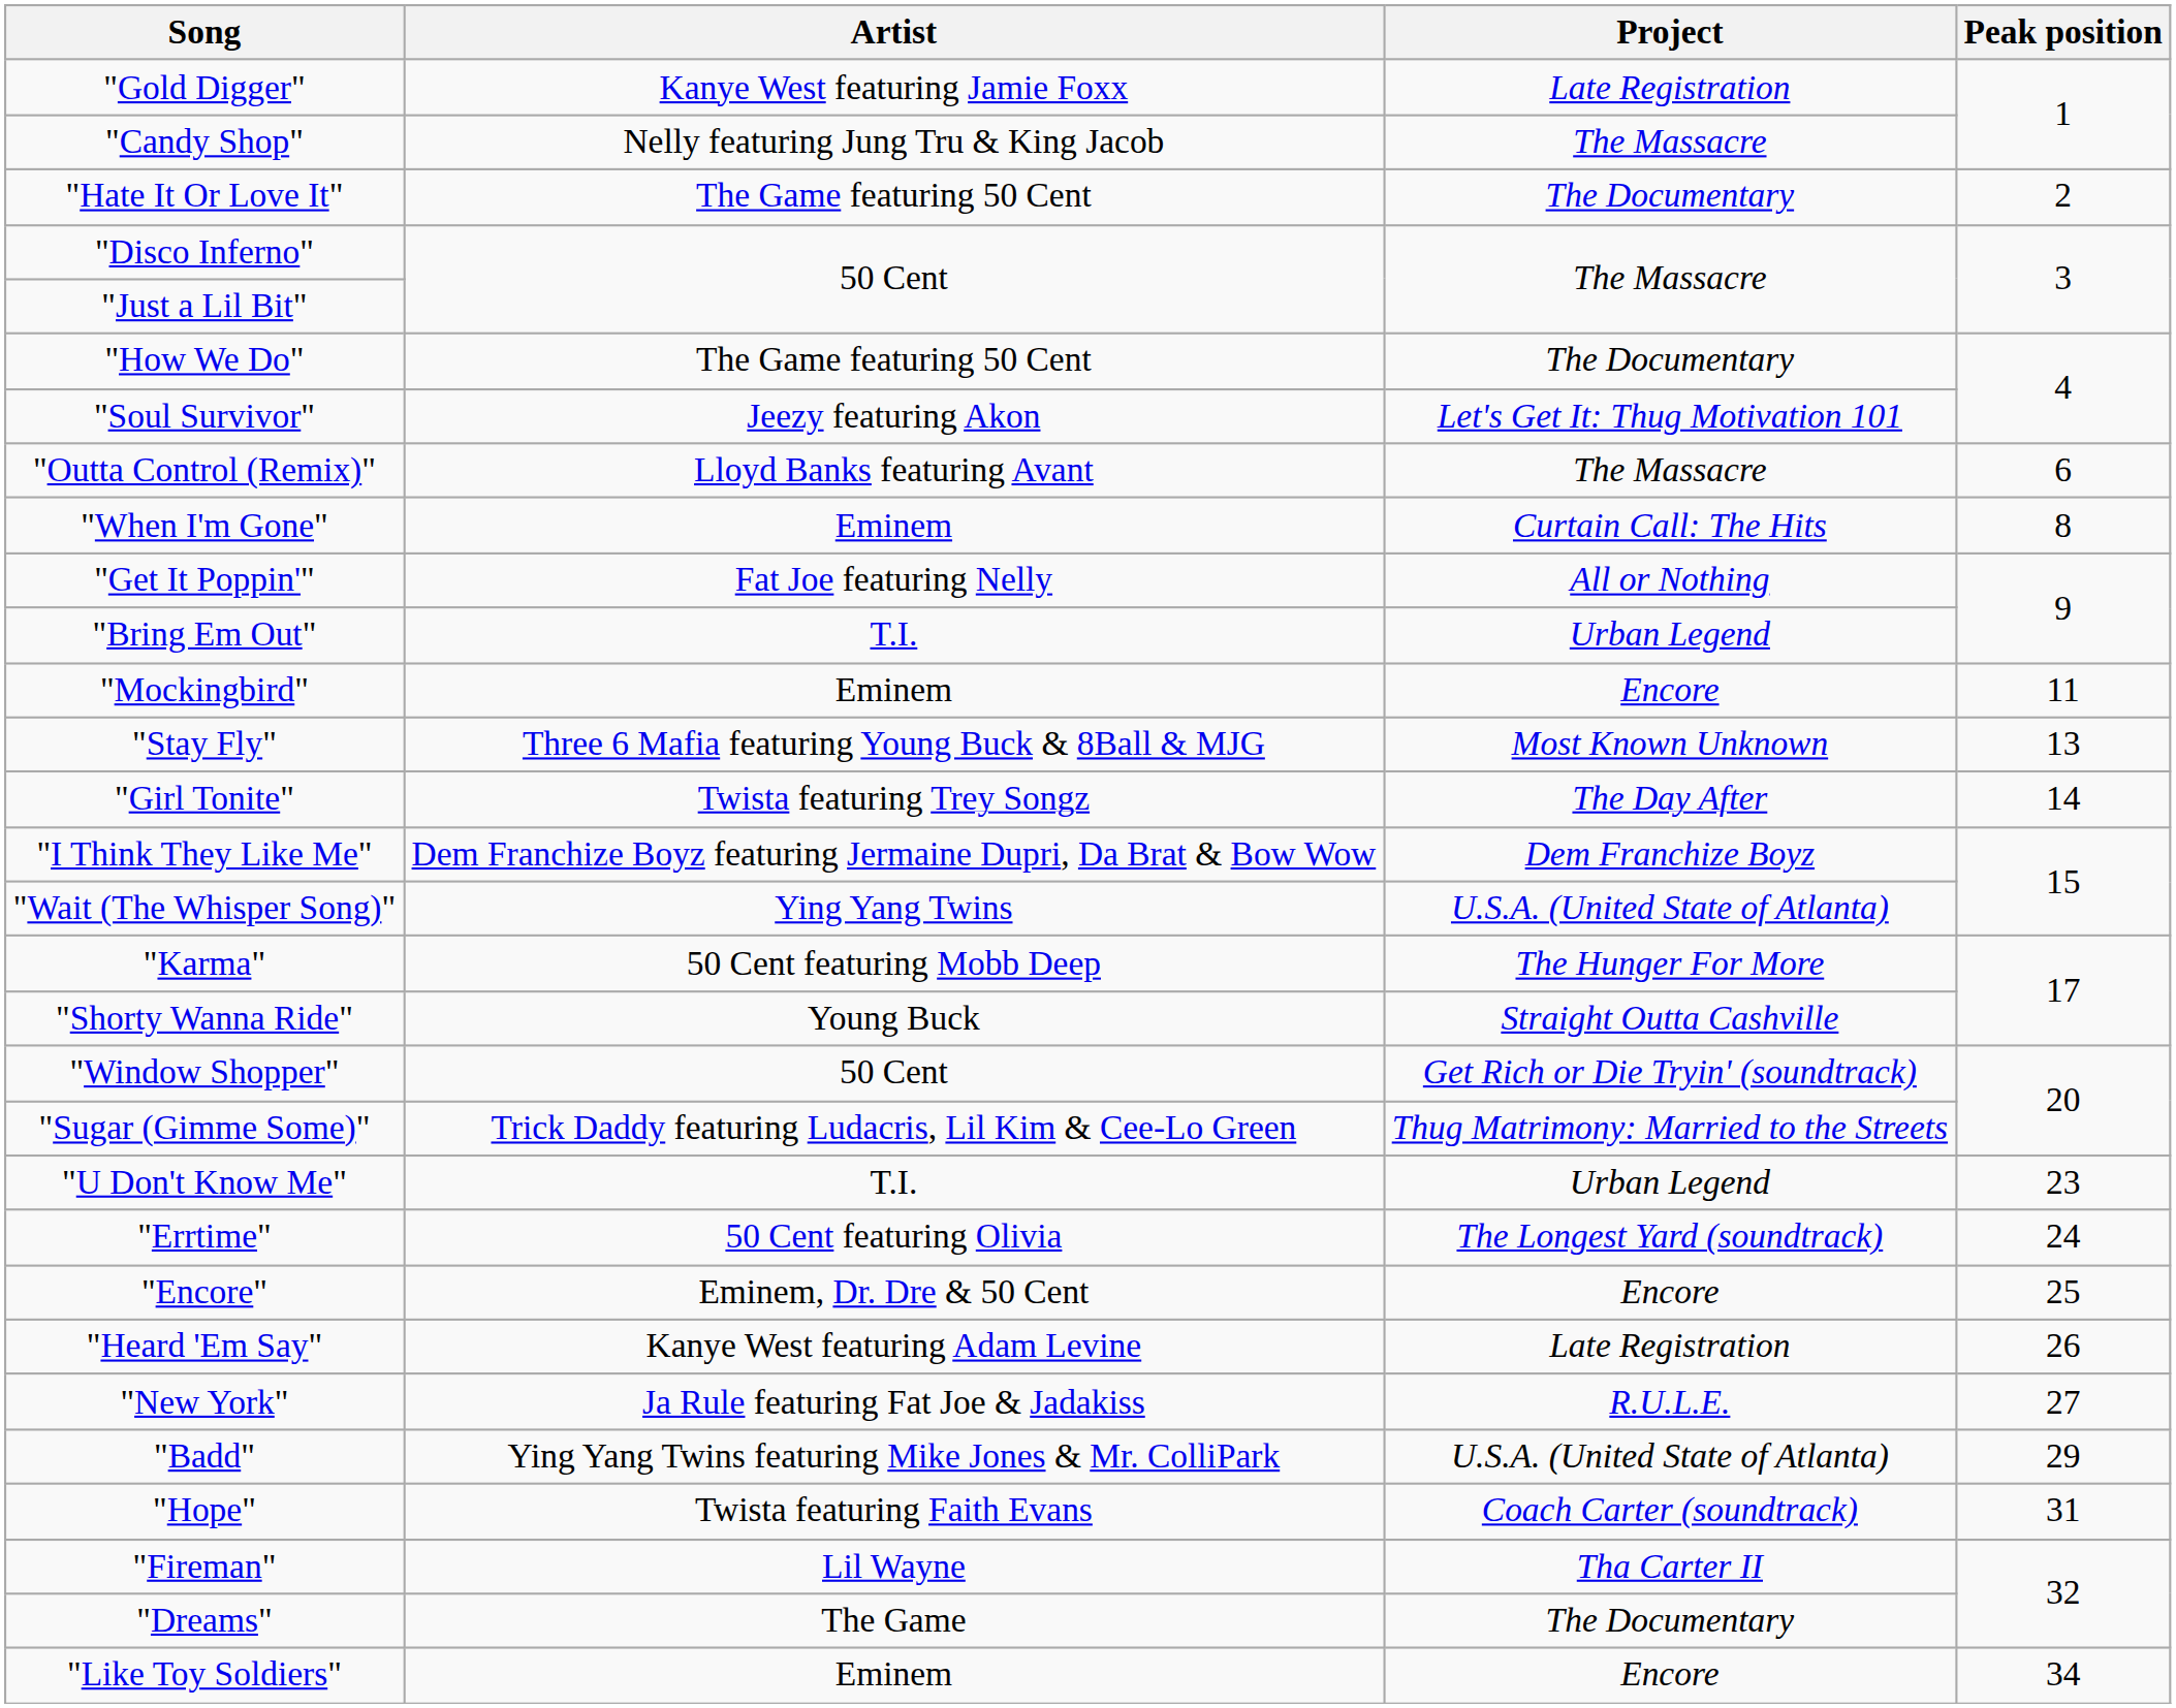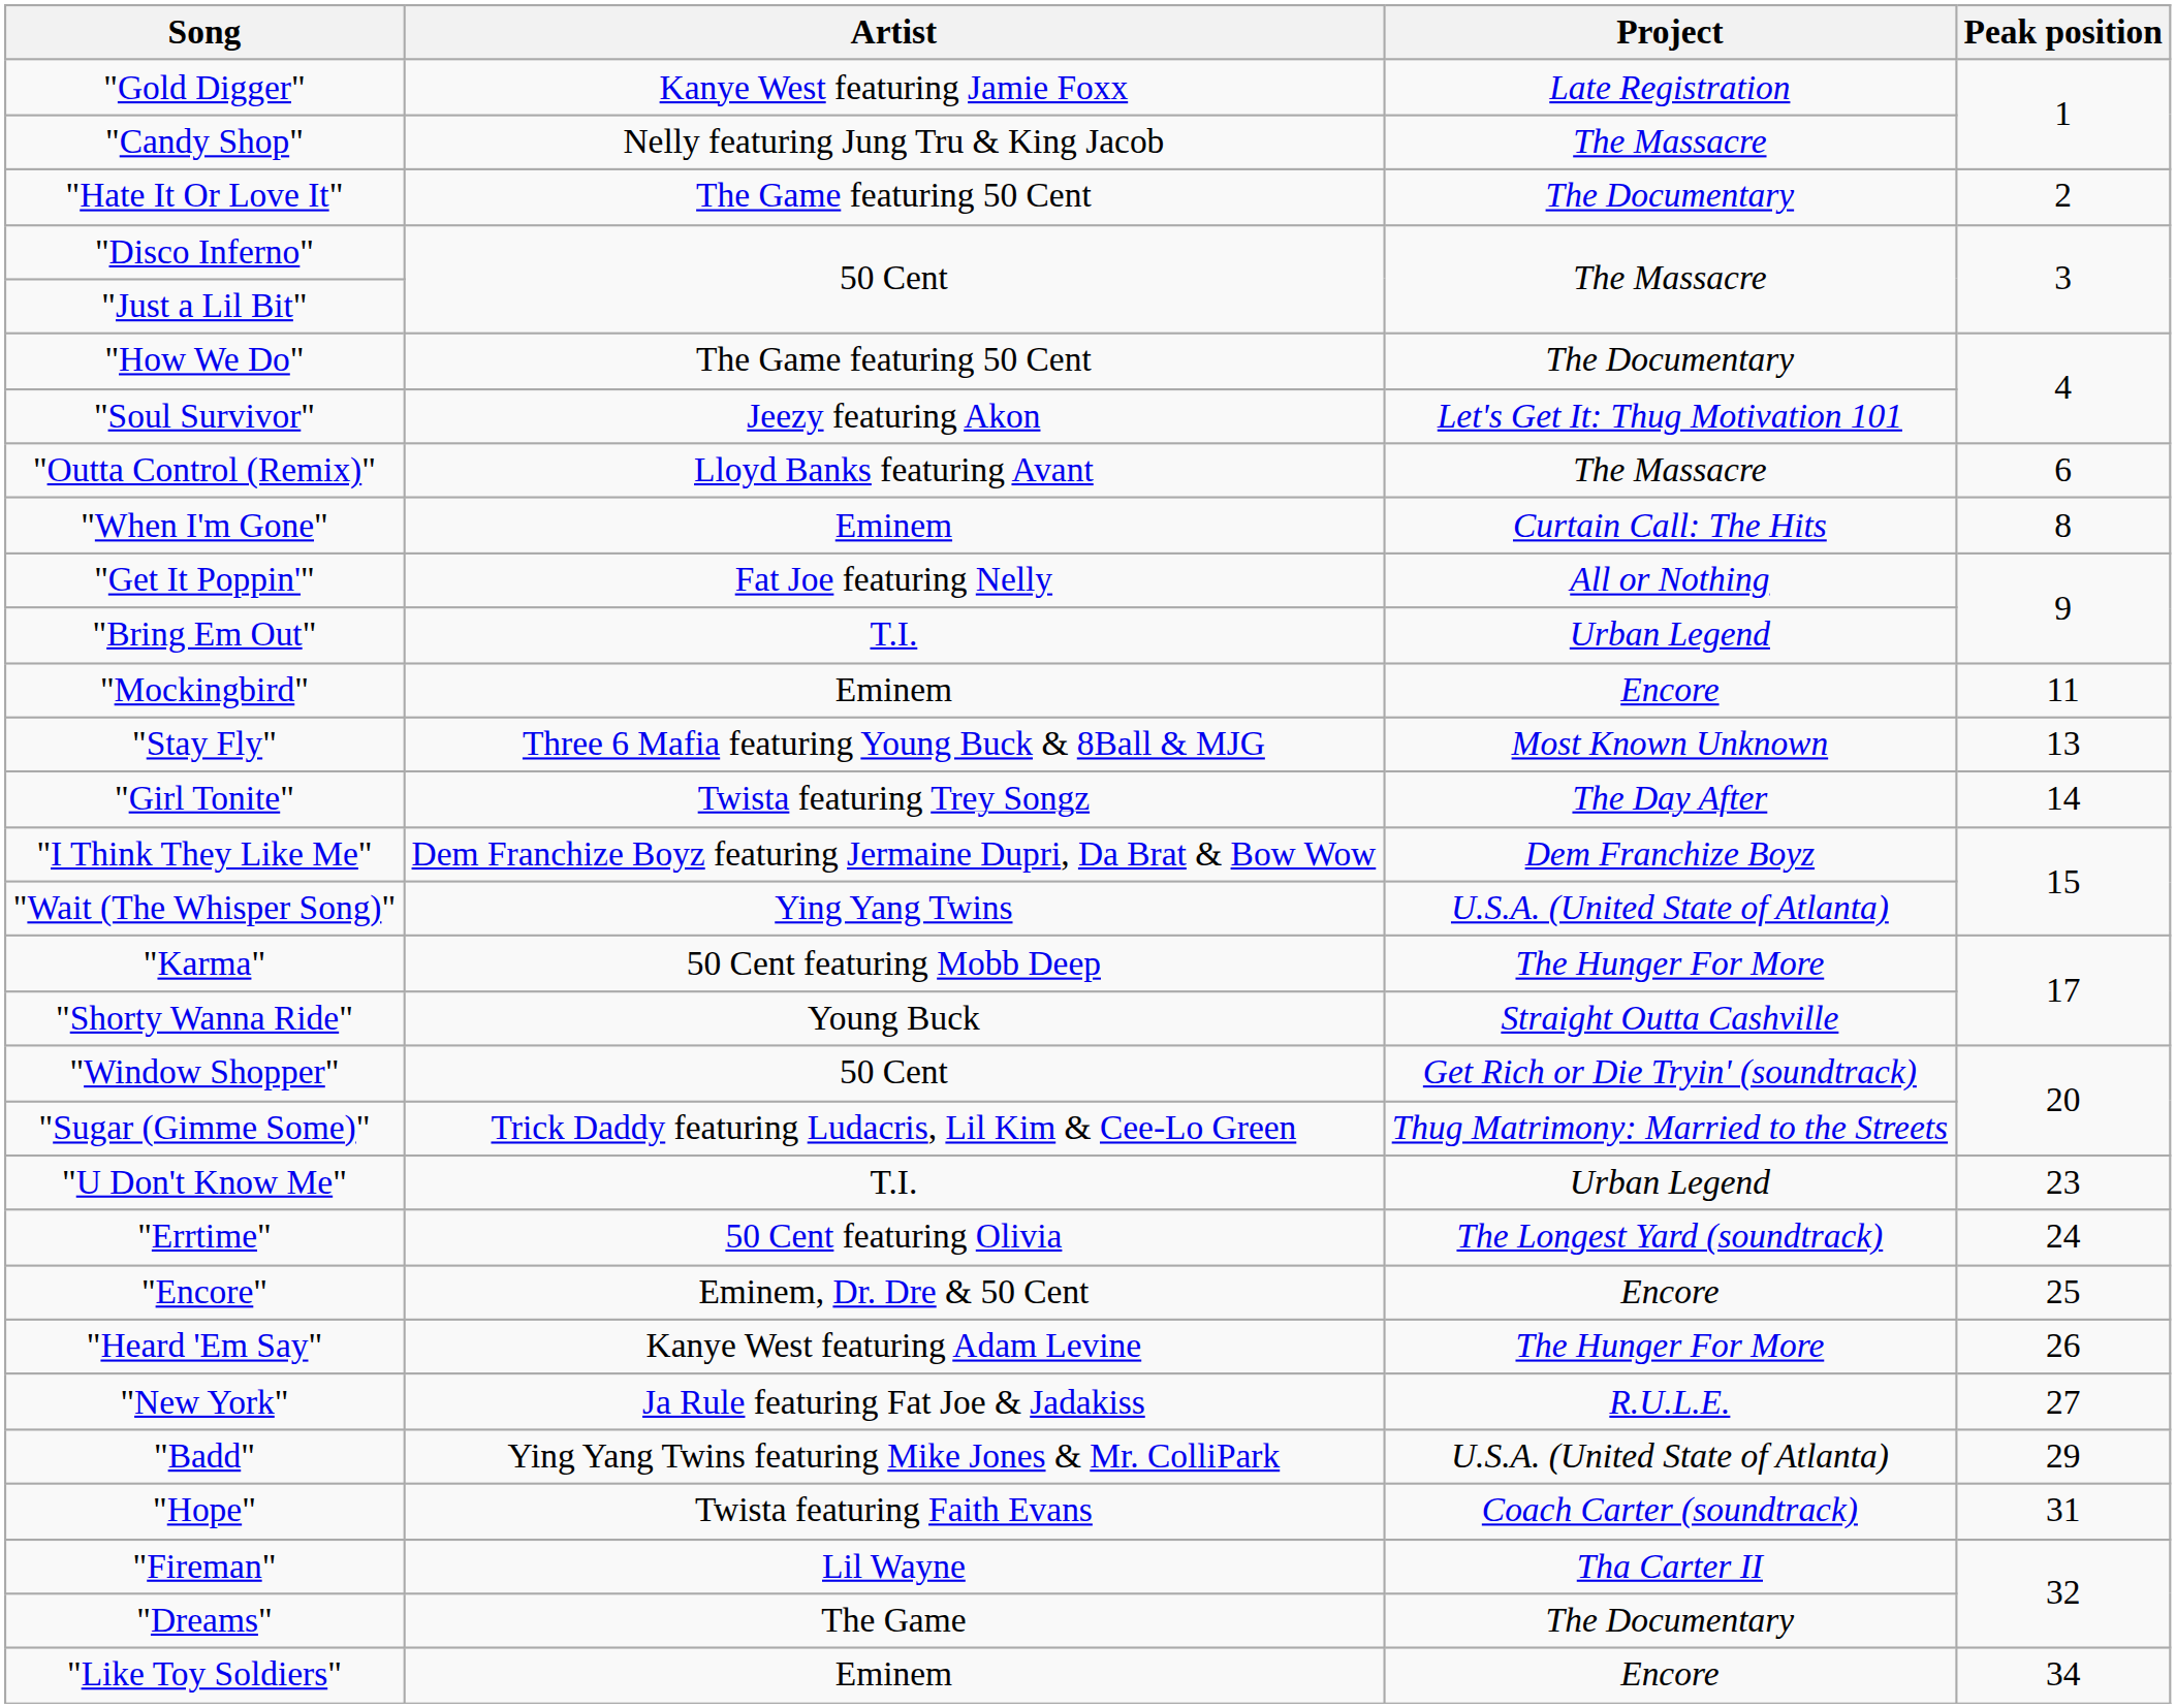 <table class="wikitable sortable plainrowheaders" style="text-align:center;">
 <tr>
 <th scope="col">Song</th>
 <th scope="col">Artist</th>
 <th scope="col">Project</th>
 <th scope="col">Peak position</th>
 </tr>
 <tr>
 <td>"<a href='#'>Gold Digger</a>"</td>
 <td><a href='#'>Kanye West</a> featuring <a href='#'>Jamie Foxx</a></td>
 <td><em><a href='#'>Late Registration</a></em></td>
 <td rowspan="2">1</td>
 </tr>
 <tr>
 <td>"<a href='#'>Candy Shop</a>"</td>
 <td>Nelly featuring Jung Tru & King Jacob</td>
 <td><em><a href='#'>The Massacre</a></em></td>
 </tr>
 <tr>
 <td>"<a href='#'>Hate It Or Love It</a>"</td>
 <td><a href='#'>The Game</a> featuring 50 Cent</td>
 <td><em><a href='#'>The Documentary</a></em></td>
 <td>2</td>
 </tr>
 <tr>
 <td>"<a href='#'>Disco Inferno</a>"</td>
 <td rowspan="2">50 Cent</td>
 <td rowspan="2"><em>The Massacre</em></td>
 <td rowspan="2">3</td>
 </tr>
 <tr>
 <td>"<a href='#'>Just a Lil Bit</a>"</td>
 </tr>
 <tr>
 <td>"<a href='#'>How We Do</a>"</td>
 <td>The Game featuring 50 Cent</td>
 <td><em>The Documentary</em></td>
 <td rowspan="2">4</td>
 </tr>
 <tr>
 <td>"<a href='#'>Soul Survivor</a>"</td>
 <td><a href='#'>Jeezy</a> featuring <a href='#'>Akon</a></td>
 <td><em><a href='#'>Let's Get It: Thug Motivation 101</a></em></td>
 </tr>
 <tr>
 <td>"<a href='#'>Outta Control (Remix)</a>"</td>
 <td><a href='#'>Lloyd Banks</a> featuring <a href='#'>Avant</a></td>
 <td><em>The Massacre</em></td>
 <td>6</td>
 </tr>
 <tr>
 <td>"<a href='#'>When I'm Gone</a>"</td>
 <td><a href='#'>Eminem</a></td>
 <td><em><a href='#'>Curtain Call: The Hits</a></em></td>
 <td>8</td>
 </tr>
 <tr>
 <td>"<a href='#'>Get It Poppin'</a>"</td>
 <td><a href='#'>Fat Joe</a> featuring <a href='#'>Nelly</a></td>
 <td><em><a href='#'>All or Nothing</a></em></td>
 <td rowspan="2">9</td>
 </tr>
 <tr>
 <td>"<a href='#'>Bring Em Out</a>"</td>
 <td><a href='#'>T.I.</a></td>
 <td><em><a href='#'>Urban Legend</a></em></td>
 </tr>
 <tr>
 <td>"<a href='#'>Mockingbird</a>"</td>
 <td>Eminem</td>
 <td><em><a href='#'>Encore</a></em></td>
 <td>11</td>
 </tr>
 <tr>
 <td>"<a href='#'>Stay Fly</a>"</td>
 <td><a href='#'>Three 6 Mafia</a> featuring <a href='#'>Young Buck</a> & <a href='#'>8Ball & MJG</a></td>
 <td><em><a href='#'>Most Known Unknown</a></em></td>
 <td>13</td>
 </tr>
 <tr>
 <td>"<a href='#'>Girl Tonite</a>"</td>
 <td><a href='#'>Twista</a> featuring <a href='#'>Trey Songz</a></td>
 <td><em><a href='#'>The Day After</a></em></td>
 <td>14</td>
 </tr>
 <tr>
 <td>"<a href='#'>I Think They Like Me</a>"</td>
 <td><a href='#'>Dem Franchize Boyz</a> featuring <a href='#'>Jermaine Dupri</a>, <a href='#'>Da Brat</a> & <a href='#'>Bow Wow</a></td>
 <td><em><a href='#'>Dem Franchize Boyz</a></em></td>
 <td rowspan="2">15</td>
 </tr>
 <tr>
 <td>"<a href='#'>Wait (The Whisper Song)</a>"</td>
 <td><a href='#'>Ying Yang Twins</a></td>
 <td><em><a href='#'>U.S.A. (United State of Atlanta)</a></em></td>
 </tr>
 <tr>
 <td>"<a href='#'>Karma</a>"</td>
 <td>50 Cent featuring <a href='#'>Mobb Deep</a></td>
 <td><em><a href='#'>The Hunger For More</a></em></td>
 <td rowspan="2">17</td>
 </tr>
 <tr>
 <td>"<a href='#'>Shorty Wanna Ride</a>"</td>
 <td>Young Buck</td>
 <td><em><a href='#'>Straight Outta Cashville</a></em></td>
 </tr>
 <tr>
 <td>"<a href='#'>Window Shopper</a>"</td>
 <td>50 Cent</td>
 <td><em><a href='#'>Get Rich or Die Tryin' (soundtrack)</a></em></td>
 <td rowspan="2">20</td>
 </tr>
 <tr>
 <td>"<a href='#'>Sugar (Gimme Some)</a>"</td>
 <td><a href='#'>Trick Daddy</a> featuring <a href='#'>Ludacris</a>, <a href='#'>Lil Kim</a> & <a href='#'>Cee-Lo Green</a></td>
 <td><em><a href='#'>Thug Matrimony: Married to the Streets</a></em></td>
 </tr>
 <tr>
 <td>"<a href='#'>U Don't Know Me</a>"</td>
 <td>T.I.</td>
 <td><em>Urban Legend</em></td>
 <td>23</td>
 </tr>
 <tr>
 <td>"<a href='#'>Errtime</a>"</td>
 <td><a href='#'>50 Cent</a> featuring <a href='#'>Olivia</a></td>
 <td><em><a href='#'>The Longest Yard (soundtrack)</a></em></td>
 <td>24</td>
 </tr>
 <tr>
 <td>"<a href='#'>Encore</a>"</td>
 <td>Eminem, <a href='#'>Dr. Dre</a> & 50 Cent</td>
 <td><em>Encore</em></td>
 <td>25</td>
 </tr>
 <tr>
 <td>"<a href='#'>Heard 'Em Say</a>"</td>
 <td>Kanye West featuring <a href='#'>Adam Levine</a></td>
-<td><em>Late Registration</em></td>
+<td><em><a href='#'>The Hunger For More</a></em></td>
 <td>26</td>
 </tr>
 <tr>
 <td>"<a href='#'>New York</a>"</td>
 <td><a href='#'>Ja Rule</a> featuring Fat Joe & <a href='#'>Jadakiss</a></td>
 <td><em><a href='#'>R.U.L.E.</a></em></td>
 <td>27</td>
 </tr>
 <tr>
 <td>"<a href='#'>Badd</a>"</td>
 <td>Ying Yang Twins featuring <a href='#'>Mike Jones</a> & <a href='#'>Mr. ColliPark</a></td>
 <td><em>U.S.A. (United State of Atlanta)</em></td>
 <td>29</td>
 </tr>
 <tr>
 <td>"<a href='#'>Hope</a>"</td>
 <td>Twista featuring <a href='#'>Faith Evans</a></td>
 <td><em><a href='#'>Coach Carter (soundtrack)</a></em></td>
 <td>31</td>
 </tr>
 <tr>
 <td>"<a href='#'>Fireman</a>"</td>
 <td><a href='#'>Lil Wayne</a></td>
 <td><em><a href='#'>Tha Carter II</a></em></td>
 <td rowspan="2">32</td>
 </tr>
 <tr>
 <td>"<a href='#'>Dreams</a>"</td>
 <td>The Game</td>
 <td><em>The Documentary</em></td>
 </tr>
 <tr>
 <td>"<a href='#'>Like Toy Soldiers</a>"</td>
 <td>Eminem</td>
 <td><em>Encore</em></td>
 <td>34</td>
 </tr>
 <tr>
 </tr>
 </table>
